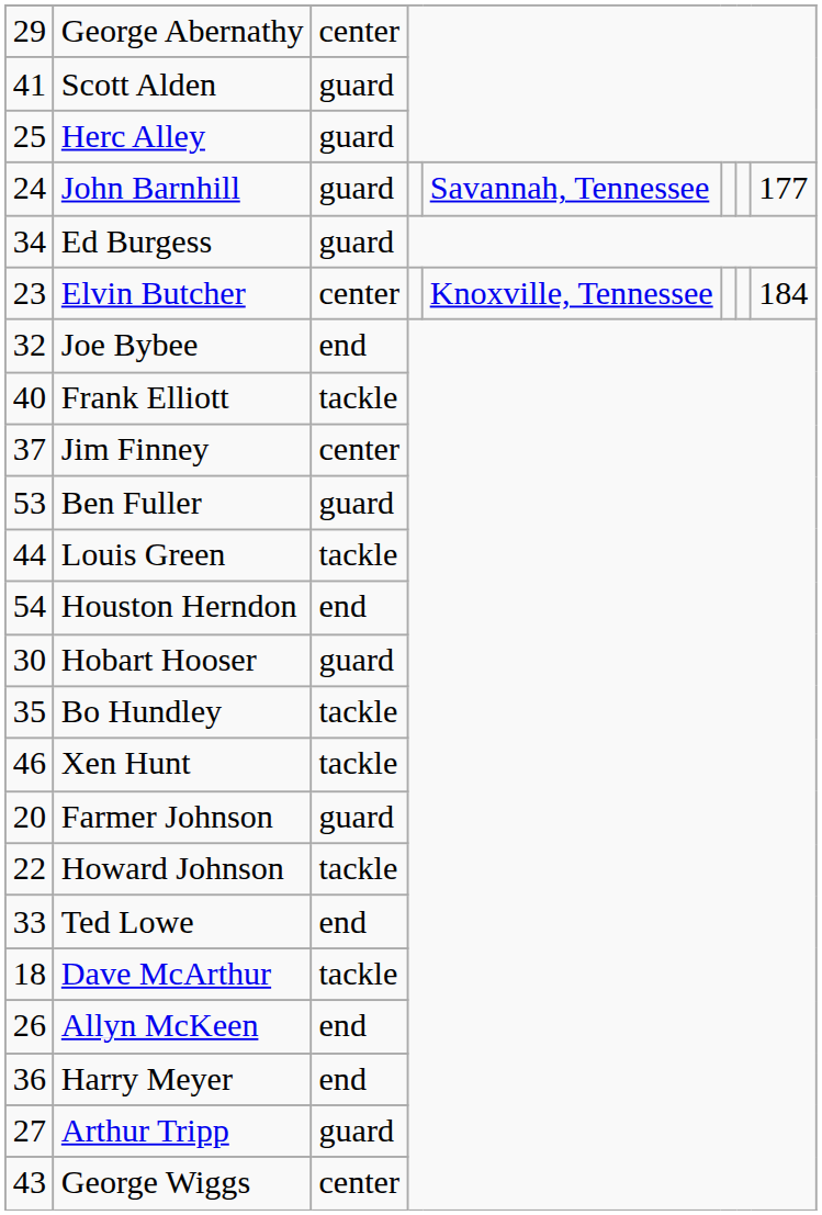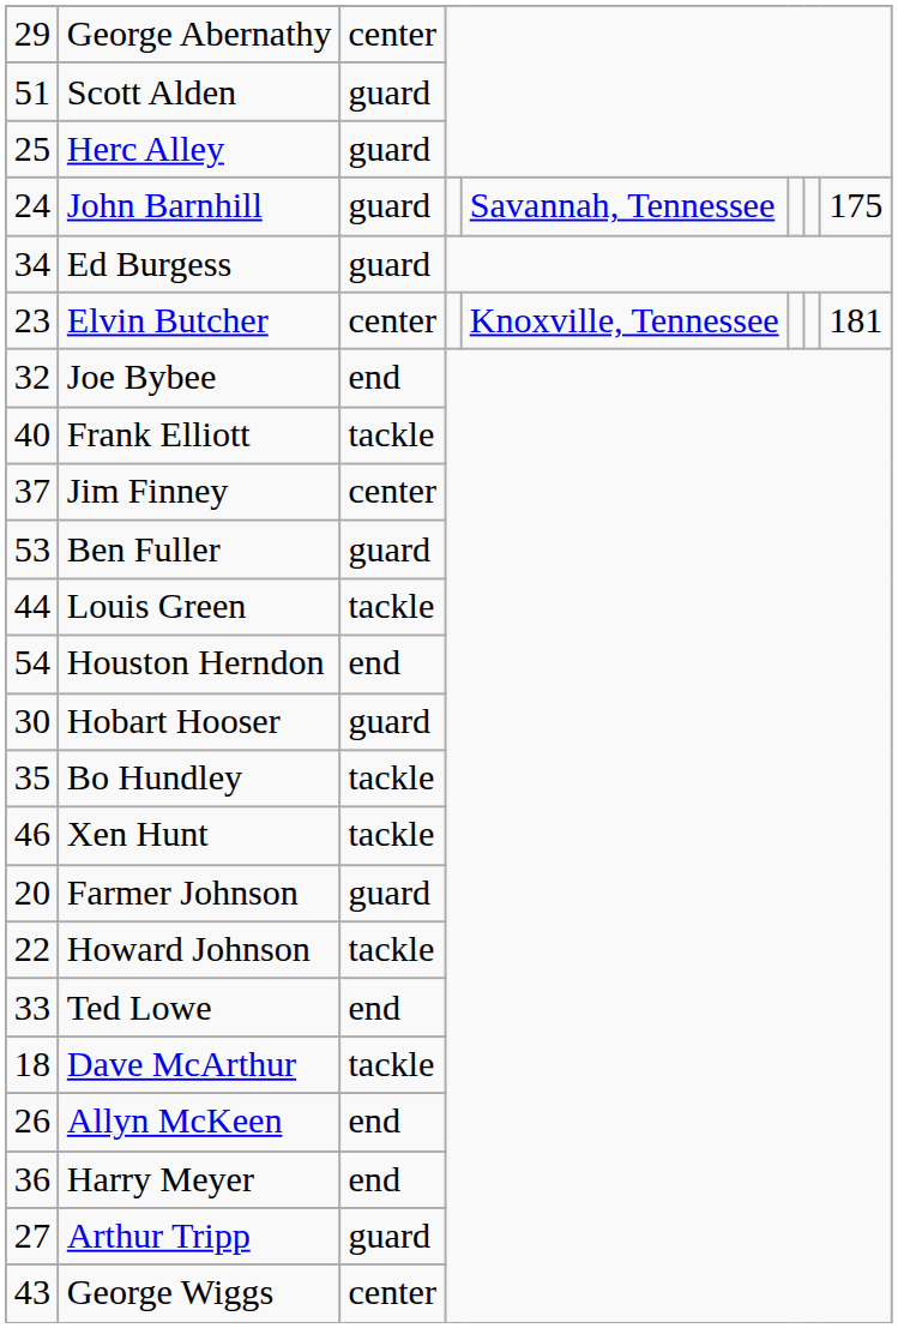 <table class="wikitable">
 <tr>
 </tr>
 <tr>
 <td>29</td>
 <td>George Abernathy</td>
 <td>center</td>
 </tr>
 <tr>
-<td>41</td>
+<td>51</td>
 <td>Scott Alden</td>
 <td>guard</td>
 </tr>
 <tr>
 <td>25</td>
 <td><a href='#'>Herc Alley</a></td>
 <td>guard</td>
 </tr>
 <tr>
 <td>24</td>
 <td><a href='#'>John Barnhill</a></td>
 <td>guard</td>
 <td></td>
 <td><a href='#'>Savannah, Tennessee</a></td>
 <td></td>
 <td></td>
-<td>177</td>
+<td>175</td>
 </tr>
 <tr>
 <td>34</td>
 <td>Ed Burgess</td>
 <td>guard</td>
 </tr>
 <tr>
 <td>23</td>
 <td><a href='#'>Elvin Butcher</a></td>
 <td>center</td>
 <td></td>
 <td><a href='#'>Knoxville, Tennessee</a></td>
 <td></td>
 <td></td>
-<td>184</td>
+<td>181</td>
 </tr>
 <tr>
 <td>32</td>
 <td>Joe Bybee</td>
 <td>end</td>
 </tr>
 <tr>
 <td>40</td>
 <td>Frank Elliott</td>
 <td>tackle</td>
 </tr>
 <tr>
 <td>37</td>
 <td>Jim Finney</td>
 <td>center</td>
 </tr>
 <tr>
 <td>53</td>
 <td>Ben Fuller</td>
 <td>guard</td>
 </tr>
 <tr>
 <td>44</td>
 <td>Louis Green</td>
 <td>tackle</td>
 </tr>
 <tr>
 <td>54</td>
 <td>Houston Herndon</td>
 <td>end</td>
 </tr>
 <tr>
 <td>30</td>
 <td>Hobart Hooser</td>
 <td>guard</td>
 </tr>
 <tr>
 <td>35</td>
 <td>Bo Hundley</td>
 <td>tackle</td>
 </tr>
 <tr>
 <td>46</td>
 <td>Xen Hunt</td>
 <td>tackle</td>
 </tr>
 <tr>
 <td>20</td>
 <td>Farmer Johnson</td>
 <td>guard</td>
 </tr>
 <tr>
 <td>22</td>
 <td>Howard Johnson</td>
 <td>tackle</td>
 </tr>
 <tr>
 <td>33</td>
 <td>Ted Lowe</td>
 <td>end</td>
 </tr>
 <tr>
 <td>18</td>
 <td><a href='#'>Dave McArthur</a></td>
 <td>tackle</td>
 </tr>
 <tr>
 <td>26</td>
 <td><a href='#'>Allyn McKeen</a></td>
 <td>end</td>
 </tr>
 <tr>
 <td>36</td>
 <td>Harry Meyer</td>
 <td>end</td>
 </tr>
 <tr>
 <td>27</td>
 <td><a href='#'>Arthur Tripp</a></td>
 <td>guard</td>
 </tr>
 <tr>
 <td>43</td>
 <td>George Wiggs</td>
 <td>center</td>
 </tr>
 </table>
